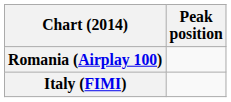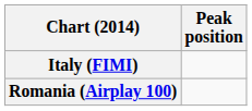 <table class="wikitable sortable plainrowheaders">
 <tr>
 <th>Chart (2014)</th>
 <th>Peak<br>position</th>
 </tr>
 <tr>
+<th scope="row">Italy (<a href='#'>FIMI</a>)</th>
+<td></td>
+</tr>
+<tr>
 <th scope="row">Romania (<a href='#'>Airplay 100</a>)</th>
 <td></td>
 </tr>
-<tr>
-<th scope="row">Italy (<a href='#'>FIMI</a>)</th>
-<td></td>
-</tr>
 </table>
